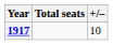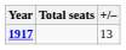 <table class="wikitable">
 <tr>
 <th>Year</th>
 <th>Total seats</th>
 <th>+/–</th>
 </tr>
 <tr>
 <th><a href='#'>1917</a></th>
 <td></td>
-<td> 10</td>
+<td> 13</td>
 </tr>
 </table>
